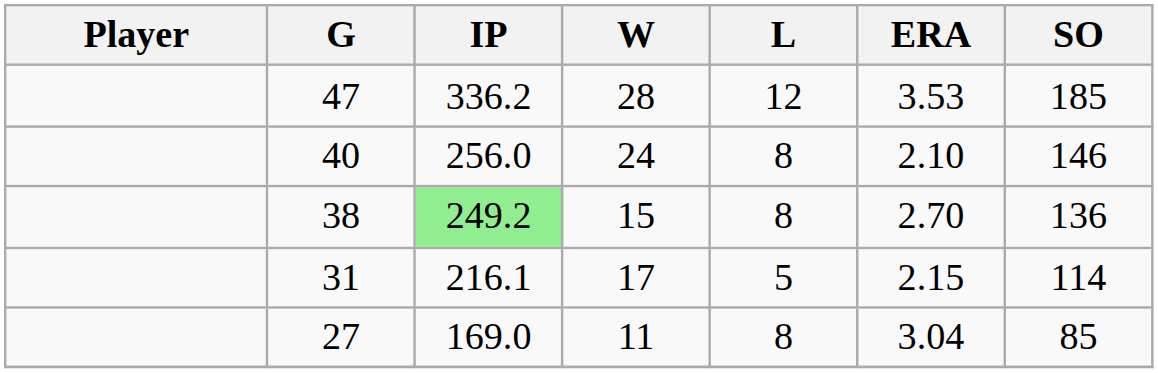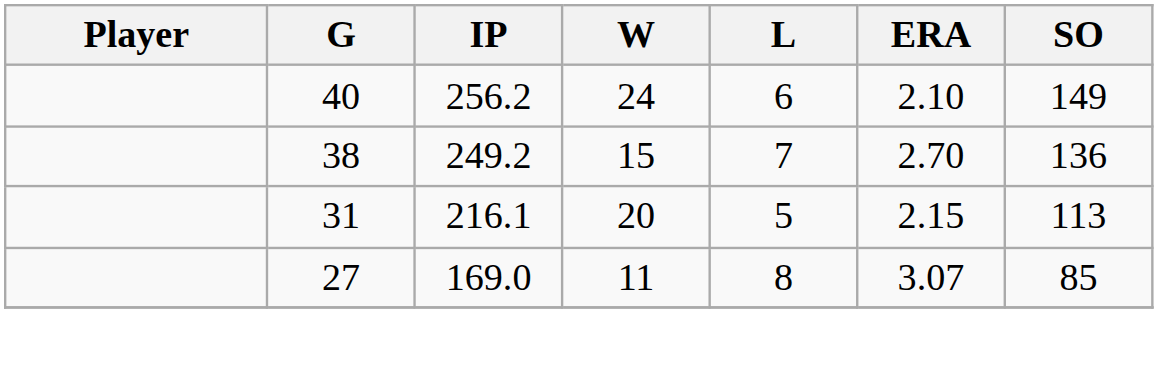 <table class="wikitable sortable">
 <tr>
 <th bgcolor="#DDDDFF" width="16%">Player</th>
 <th bgcolor="#DDDDFF" width="9%">G</th>
 <th bgcolor="#DDDDFF" width="9%">IP</th>
 <th bgcolor="#DDDDFF" width="9%">W</th>
 <th bgcolor="#DDDDFF" width="9%">L</th>
 <th bgcolor="#DDDDFF" width="9%">ERA</th>
 <th bgcolor="#DDDDFF" width="9%">SO</th>
 </tr>
 <tr align="center">
 <td></td>
-<td>47</td>
-<td>336.2</td>
-<td>28</td>
-<td>12</td>
-<td>3.53</td>
-<td>185</td>
-</tr>
-<tr align="center">
-<td></td>
 <td>40</td>
-<td>256.0</td>
+<td>256.2</td>
 <td>24</td>
-<td>8</td>
+<td>6</td>
 <td>2.10</td>
-<td>146</td>
+<td>149</td>
 </tr>
 <tr align="center">
 <td></td>
 <td>38</td>
-<td style="background: lightgreen;">249.2</td>
+<td>249.2</td>
 <td>15</td>
-<td>8</td>
+<td>7</td>
 <td>2.70</td>
 <td>136</td>
 </tr>
 <tr align="center">
 <td></td>
 <td>31</td>
 <td>216.1</td>
-<td>17</td>
+<td>20</td>
 <td>5</td>
 <td>2.15</td>
-<td>114</td>
+<td>113</td>
 </tr>
 <tr align="center">
 <td></td>
 <td>27</td>
 <td>169.0</td>
 <td>11</td>
 <td>8</td>
-<td>3.04</td>
+<td>3.07</td>
 <td>85</td>
 </tr>
 <tr align="center">
 </tr>
 </table>
